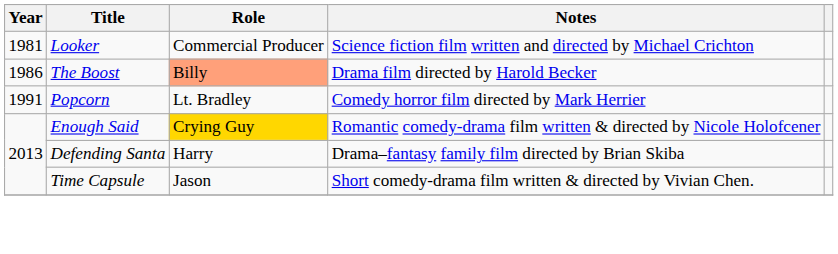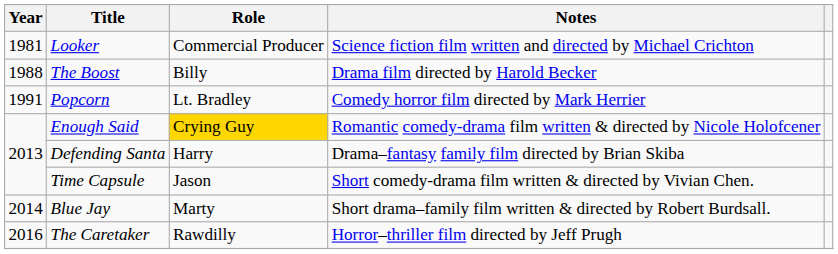 <table class="wikitable sortable">
 <tr>
 <th>Year</th>
 <th>Title</th>
 <th>Role</th>
 <th class="unsortable">Notes</th>
 <th class="unsortable"></th>
 </tr>
 <tr>
 <td>1981</td>
 <td><em><a href='#'>Looker</a></em></td>
 <td>Commercial Producer</td>
 <td><a href='#'>Science fiction film</a> <a href='#'>written</a> and <a href='#'>directed</a> by <a href='#'>Michael Crichton</a></td>
 <td></td>
 </tr>
 <tr>
-<td>1986</td>
+<td>1988</td>
 <td><em><a href='#'>The Boost</a></em></td>
-<td style="background: lightsalmon;">Billy</td>
+<td>Billy</td>
 <td><a href='#'>Drama film</a> directed by <a href='#'>Harold Becker</a></td>
 <td></td>
 </tr>
 <tr>
 <td>1991</td>
 <td><em><a href='#'>Popcorn</a></em></td>
 <td>Lt. Bradley</td>
 <td><a href='#'>Comedy horror film</a> directed by <a href='#'>Mark Herrier</a></td>
 <td></td>
 </tr>
 <tr>
 <td rowspan="3">2013</td>
 <td><em><a href='#'>Enough Said</a></em></td>
 <td style="background: gold;">Crying Guy</td>
 <td><a href='#'>Romantic</a> <a href='#'>comedy-drama</a> film <a href='#'>written</a> & directed by <a href='#'>Nicole Holofcener</a></td>
 <td></td>
 </tr>
 <tr>
 <td><em>Defending Santa</em></td>
 <td>Harry</td>
 <td>Drama–<a href='#'>fantasy</a> <a href='#'>family film</a> directed by Brian Skiba</td>
 <td></td>
 </tr>
 <tr>
 <td><em>Time Capsule</em></td>
 <td>Jason</td>
 <td><a href='#'>Short</a> comedy-drama film written & directed by Vivian Chen.</td>
 <td></td>
 </tr>
 <tr>
+<td>2014</td>
+<td><em>Blue Jay</em></td>
+<td>Marty</td>
+<td>Short drama–family film written & directed by Robert Burdsall.</td>
+<td></td>
+</tr>
+<tr>
+<td>2016</td>
+<td><em>The Caretaker</em></td>
+<td>Rawdilly</td>
+<td><a href='#'>Horror</a>–<a href='#'>thriller film</a> directed by Jeff Prugh</td>
+<td></td>
+</tr>
+<tr>
 </tr>
 </table>
